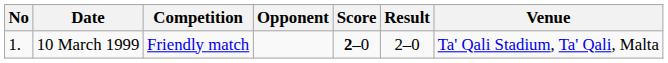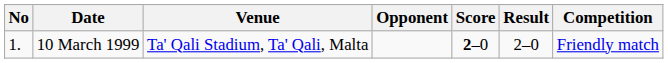 <table class="wikitable" style="font-size:100%;">
 <tr>
 <th>No</th>
 <th>Date</th>
-<th>Competition</th>
+<th>Venue</th>
 <th>Opponent</th>
 <th>Score</th>
 <th>Result</th>
-<th>Venue</th>
+<th>Competition</th>
 </tr>
 <tr>
 <td>1.</td>
 <td>10 March 1999</td>
-<td><a href='#'> Friendly match</a></td>
+<td><a href='#'> Ta' Qali Stadium</a>, <a href='#'>Ta' Qali</a>, Malta</td>
 <td></td>
 <td align=center><strong>2</strong>–0</td>
 <td align=center>2–0</td>
-<td><a href='#'> Ta' Qali Stadium</a>, <a href='#'>Ta' Qali</a>, Malta</td>
+<td><a href='#'> Friendly match</a></td>
 </tr>
 </table>
